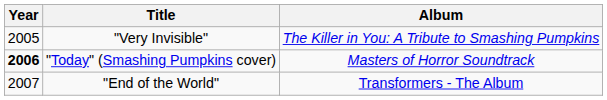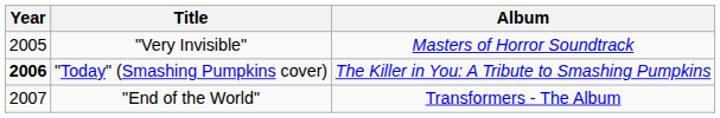 <table class="wikitable plainrowheaders" style="text-align:center;">
 <tr>
 <th>Year</th>
 <th>Title</th>
 <th>Album</th>
 </tr>
 <tr>
 <td>2005</td>
 <td>"Very Invisible"</td>
-<td><em><a href='#'>The Killer in You: A Tribute to Smashing Pumpkins</a></em></td>
+<td><em><a href='#'>Masters of Horror Soundtrack</a></em></td>
 </tr>
 <tr>
 <td><strong>2006</strong></td>
 <td>"<a href='#'>Today</a>" (<a href='#'>Smashing Pumpkins</a> cover)</td>
-<td><em><a href='#'>Masters of Horror Soundtrack</a></em></td>
+<td><em><a href='#'>The Killer in You: A Tribute to Smashing Pumpkins</a></em></td>
 </tr>
 <tr>
 <td>2007</td>
 <td>"End of the World"</td>
 <td><a href='#'>Transformers - The Album</a></td>
 </tr>
 </table>
